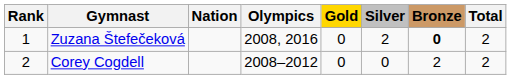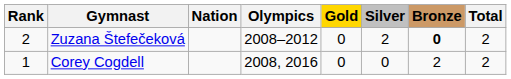 <table class="wikitable sortable" style="text-align:center">
 <tr>
 <th>Rank</th>
 <th>Gymnast</th>
 <th>Nation</th>
 <th>Olympics</th>
 <th style="background-color:gold">Gold</th>
 <th style="background-color:silver">Silver</th>
 <th style="background-color:#cc9966">Bronze</th>
 <th>Total</th>
 </tr>
 <tr>
-<td>1</td>
+<td>2</td>
 <td align=left data-sort-value="Štefečeková, Zuzana"><a href='#'>Zuzana Štefečeková</a></td>
 <td align=left></td>
-<td>2008, 2016</td>
+<td>2008–2012</td>
 <td>0</td>
 <td>2</td>
 <td><strong>0</strong></td>
 <td>2</td>
 </tr>
 <tr>
-<td>2</td>
+<td>1</td>
 <td align=left data-sort-value="Cogdell, Corey"><a href='#'>Corey Cogdell</a></td>
 <td align=left></td>
-<td>2008–2012</td>
+<td>2008, 2016</td>
 <td>0</td>
 <td>0</td>
 <td>2</td>
 <td>2</td>
 </tr>
 </table>
